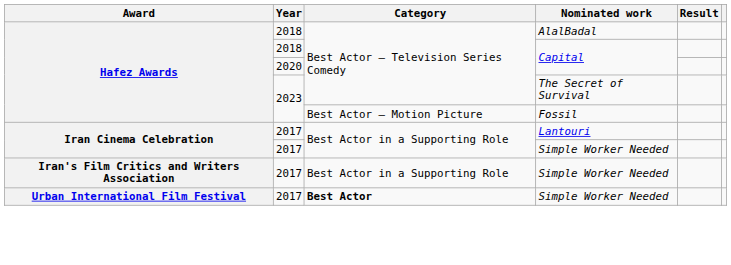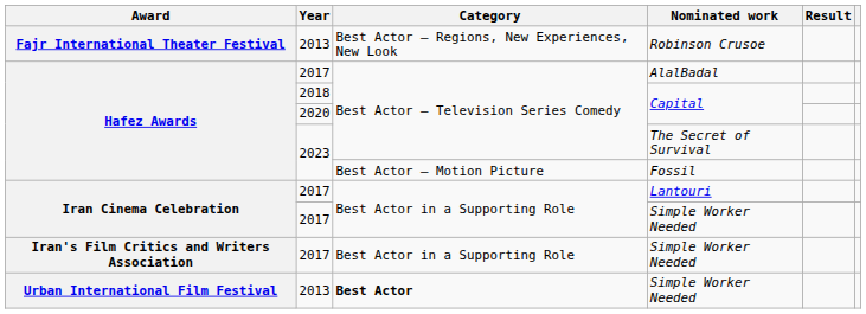 <table class="wikitable sortable plainrowheaders">
 <tr>
 <th scope="col">Award</th>
 <th scope="col">Year</th>
 <th scope="col">Category</th>
 <th scope="col">Nominated work</th>
 <th scope="col">Result</th>
 <th scope="col" class="unsortable"></th>
 </tr>
 <tr>
+<th scope="row"><a href='#'>Fajr International Theater Festival</a></th>
+<td>2013</td>
+<td>Best Actor – Regions, New Experiences, New Look</td>
+<td><em>Robinson Crusoe</em></td>
+<td></td>
+<td></td>
+</tr>
+<tr>
 <th scope="row" rowspan="5"><a href='#'>Hafez Awards</a></th>
-<td>2018</td>
+<td>2017</td>
 <td rowspan="4">Best Actor – Television Series Comedy</td>
 <td><em>AlalBadal</em></td>
 <td></td>
 <td></td>
 </tr>
 <tr>
 <td>2018</td>
 <td rowspan="2"><em><a href='#'>Capital</a></em></td>
 <td></td>
 <td></td>
 </tr>
 <tr>
 <td>2020</td>
 <td></td>
 <td></td>
 </tr>
 <tr>
 <td rowspan="2">2023</td>
 <td><em>The Secret of Survival</em></td>
 <td></td>
 <td></td>
 </tr>
 <tr>
 <td>Best Actor – Motion Picture</td>
 <td><em>Fossil</em></td>
 <td></td>
 <td></td>
 </tr>
 <tr>
 <th rowspan="2" scope="row">Iran Cinema Celebration</th>
 <td>2017</td>
 <td rowspan="2">Best Actor in a Supporting Role</td>
 <td><em><a href='#'>Lantouri</a></em></td>
 <td></td>
 <td></td>
 </tr>
 <tr>
 <td>2017</td>
 <td><em>Simple Worker Needed</em></td>
 <td></td>
 <td></td>
 </tr>
 <tr>
 <th scope="row">Iran's Film Critics and Writers Association</th>
 <td>2017</td>
 <td>Best Actor in a Supporting Role</td>
 <td><em>Simple Worker Needed</em></td>
 <td></td>
 <td></td>
 </tr>
 <tr>
 <th scope="row"><a href='#'>Urban International Film Festival</a></th>
-<td>2017</td>
+<td>2013</td>
 <td><strong>Best Actor</strong></td>
 <td><em>Simple Worker Needed</em></td>
 <td></td>
 <td></td>
 </tr>
 </table>
